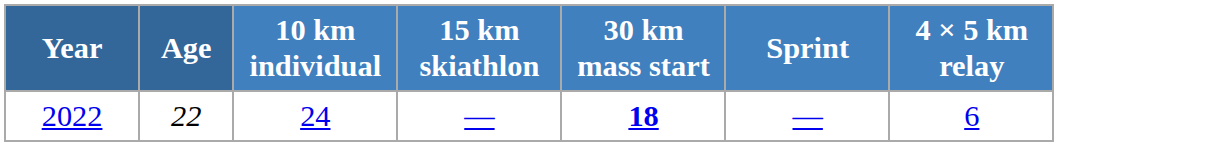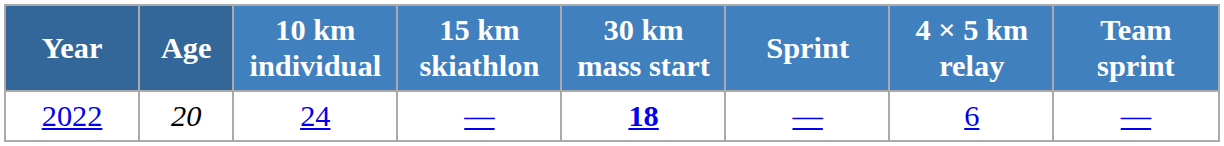 <table class="wikitable" style="font-size:95%; text-align:center; border:gray solid 1px; background:#fff;">
 <tr>
 <th style="background:#369; color:white; width:60px;"> Year </th>
 <th style="background:#369; color:white; width:40px;"> Age </th>
 <th style="background-color:#4180be; color:white; width:75px;"> 10 km <br> individual </th>
 <th style="background-color:#4180be; color:white; width:75px;"> 15 km <br> skiathlon </th>
 <th style="background-color:#4180be; color:white; width:75px;"> 30 km <br> mass start </th>
 <th style="background-color:#4180be; color:white; width:75px;"> Sprint </th>
 <th style="background-color:#4180be; color:white; width:75px;"> 4 × 5 km <br> relay </th>
+<th style="background-color:#4180be; color:white; width:75px;"> Team <br> sprint </th>
 </tr>
 <tr>
 <td><a href='#'>2022</a></td>
-<td><em>22</em></td>
+<td><em>20</em></td>
 <td><a href='#'>24</a></td>
 <td><a href='#'>—</a></td>
 <td><strong><a href='#'>18</a></strong></td>
 <td><a href='#'>—</a></td>
 <td><a href='#'>6</a></td>
+<td><a href='#'>—</a></td>
 </tr>
 </table>
